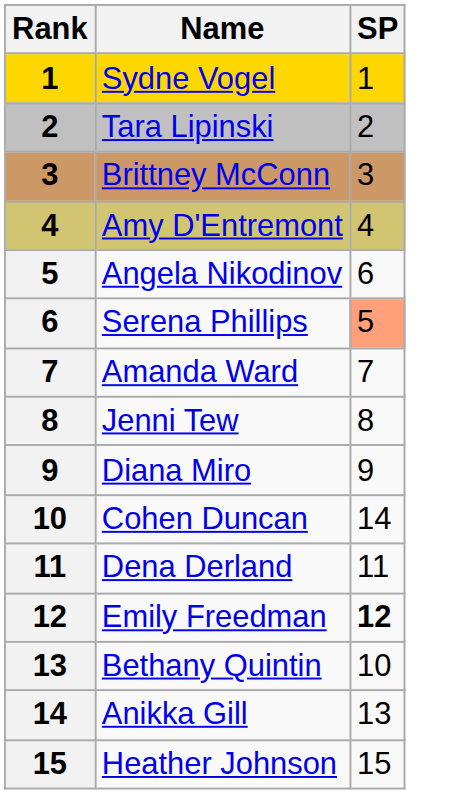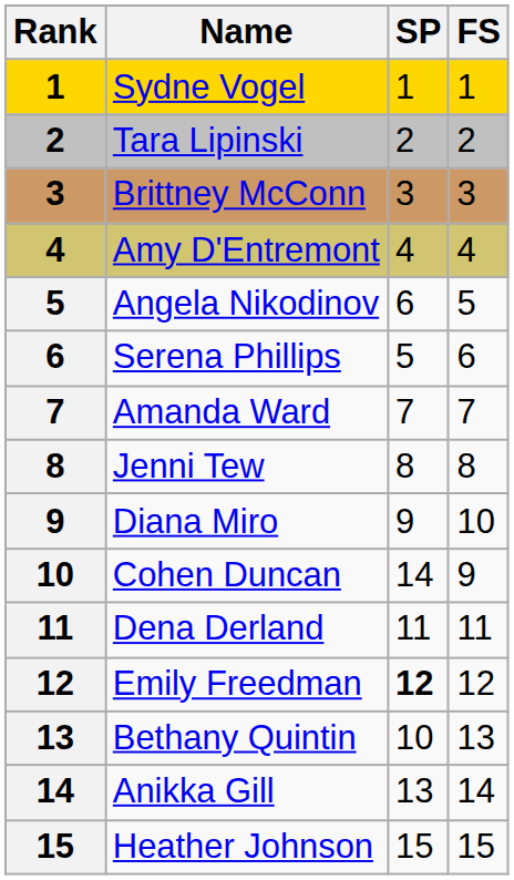 <table class="wikitable">
 <tr>
 <th>Rank</th>
 <th>Name</th>
 <th>SP</th>
+<th>FS</th>
 </tr>
 <tr bgcolor="gold">
 <td align="center"><strong>1</strong></td>
 <td><a href='#'>Sydne Vogel</a></td>
+<td>1</td>
 <td>1</td>
 </tr>
 <tr bgcolor="silver">
 <td align="center"><strong>2</strong></td>
 <td><a href='#'>Tara Lipinski</a></td>
 <td>2</td>
+<td>2</td>
 </tr>
 <tr bgcolor="cc9966">
 <td align="center"><strong>3</strong></td>
 <td><a href='#'>Brittney McConn</a></td>
+<td>3</td>
 <td>3</td>
 </tr>
 <tr bgcolor="#d1c571">
 <td align="center"><strong>4</strong></td>
 <td><a href='#'>Amy D'Entremont</a></td>
 <td>4</td>
+<td>4</td>
 </tr>
 <tr>
 <th>5</th>
 <td><a href='#'>Angela Nikodinov</a></td>
 <td>6</td>
+<td>5</td>
 </tr>
 <tr>
 <th>6</th>
 <td><a href='#'>Serena Phillips</a></td>
-<td style="background: lightsalmon;">5</td>
+<td>5</td>
+<td>6</td>
 </tr>
 <tr>
 <th>7</th>
 <td><a href='#'>Amanda Ward</a></td>
+<td>7</td>
 <td>7</td>
 </tr>
 <tr>
 <th>8</th>
 <td><a href='#'>Jenni Tew</a></td>
 <td>8</td>
+<td>8</td>
 </tr>
 <tr>
 <th>9</th>
 <td><a href='#'>Diana Miro</a></td>
 <td>9</td>
+<td>10</td>
 </tr>
 <tr>
 <th>10</th>
 <td><a href='#'>Cohen Duncan</a></td>
 <td>14</td>
+<td>9</td>
 </tr>
 <tr>
 <th>11</th>
 <td><a href='#'>Dena Derland</a></td>
+<td>11</td>
 <td>11</td>
 </tr>
 <tr>
 <th>12</th>
 <td><a href='#'>Emily Freedman</a></td>
 <td><strong>12</strong></td>
+<td>12</td>
 </tr>
 <tr>
 <th>13</th>
 <td><a href='#'>Bethany Quintin</a></td>
 <td>10</td>
+<td>13</td>
 </tr>
 <tr>
 <th>14</th>
 <td><a href='#'>Anikka Gill</a></td>
 <td>13</td>
+<td>14</td>
 </tr>
 <tr>
 <th>15</th>
 <td><a href='#'>Heather Johnson</a></td>
 <td>15</td>
+<td>15</td>
 </tr>
 </table>
